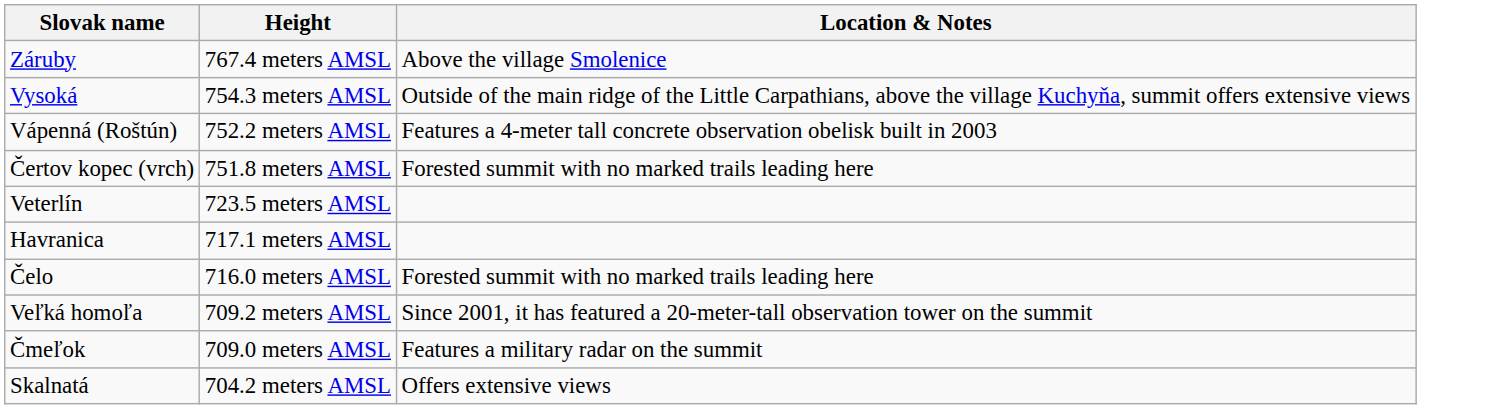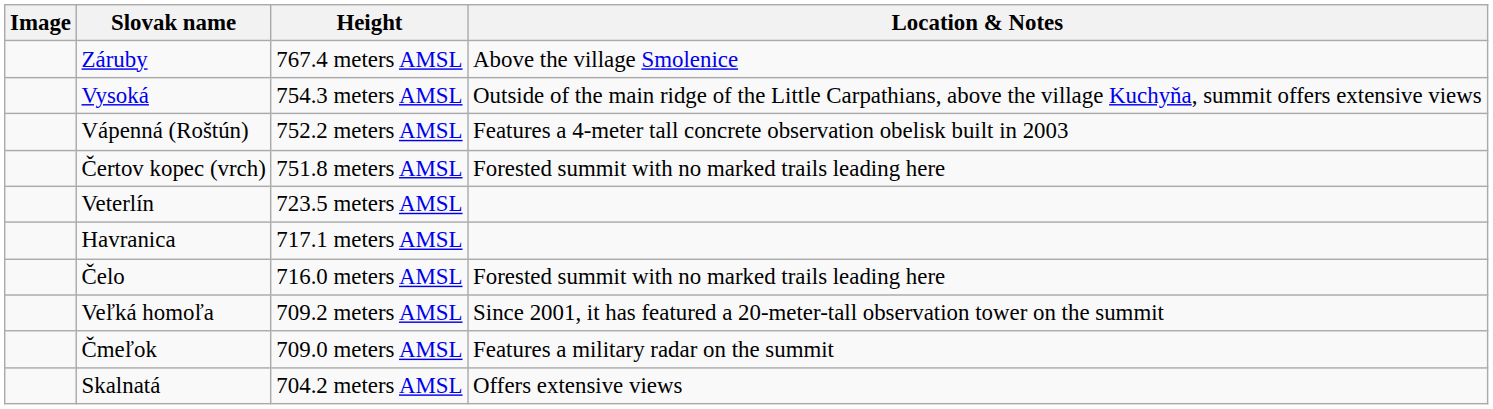 <table class="wikitable sortable">
 <tr valign=top>
+<th class="unsortable">Image</th>
 <th>Slovak name</th>
 <th>Height</th>
 <th class="unsortable">Location & Notes</th>
 </tr>
 <tr>
+<td></td>
 <td><a href='#'>Záruby</a></td>
 <td>767.4 meters <a href='#'>AMSL</a> <br></td>
 <td>Above the village <a href='#'>Smolenice</a></td>
 </tr>
 <tr>
+<td></td>
 <td><a href='#'>Vysoká</a></td>
 <td>754.3 meters <a href='#'>AMSL</a> <br></td>
 <td>Outside of the main ridge of the Little Carpathians, above the village <a href='#'>Kuchyňa</a>, summit offers extensive views</td>
 </tr>
 <tr>
+<td></td>
 <td>Vápenná (Roštún)</td>
 <td>752.2 meters <a href='#'>AMSL</a> <br></td>
 <td>Features a 4-meter tall concrete observation obelisk built in 2003</td>
 </tr>
 <tr>
+<td></td>
 <td>Čertov kopec (vrch)</td>
 <td>751.8 meters <a href='#'>AMSL</a> <br></td>
 <td>Forested summit with no marked trails leading here</td>
 </tr>
 <tr>
+<td></td>
 <td>Veterlín</td>
 <td>723.5 meters <a href='#'>AMSL</a> <br></td>
 <td></td>
 </tr>
 <tr>
+<td></td>
 <td>Havranica</td>
 <td>717.1 meters <a href='#'>AMSL</a> <br></td>
 <td></td>
 </tr>
 <tr>
+<td></td>
 <td>Čelo</td>
 <td>716.0 meters <a href='#'>AMSL</a> <br></td>
 <td>Forested summit with no marked trails leading here</td>
 </tr>
 <tr>
+<td></td>
 <td>Veľká homoľa</td>
 <td>709.2 meters <a href='#'>AMSL</a> <br></td>
 <td>Since 2001, it has featured a 20-meter-tall observation tower on the summit</td>
 </tr>
 <tr>
+<td></td>
 <td>Čmeľok</td>
 <td>709.0 meters <a href='#'>AMSL</a> <br></td>
 <td>Features a military radar on the summit</td>
 </tr>
 <tr>
+<td></td>
 <td>Skalnatá</td>
 <td>704.2 meters <a href='#'>AMSL</a> <br></td>
 <td>Offers extensive views</td>
 </tr>
 </table>
